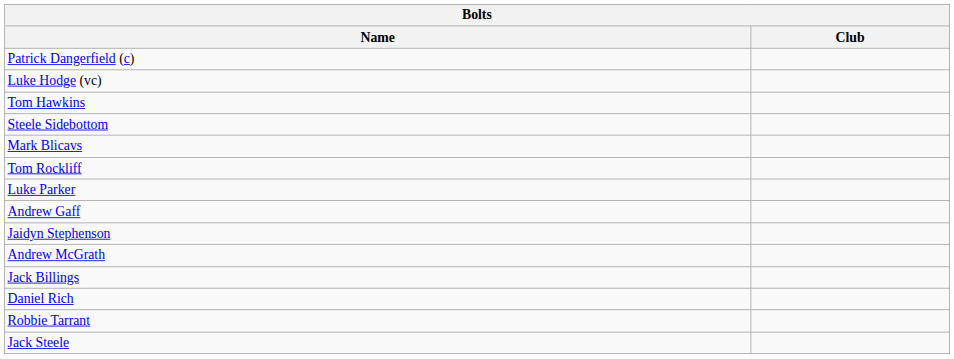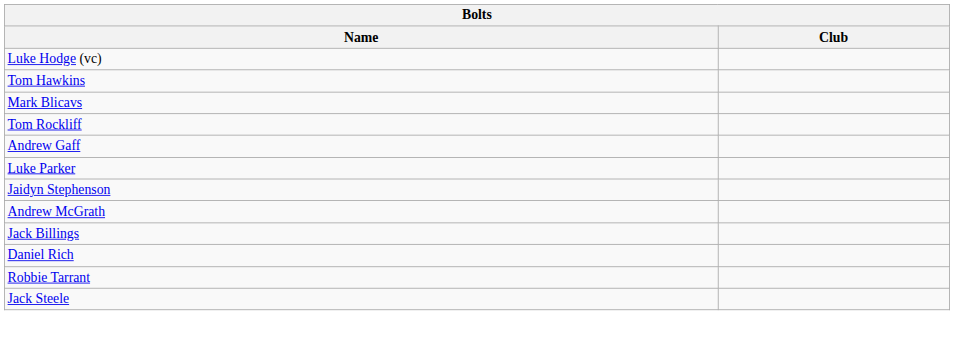 <table align="center" class="wikitable" style="width:87%;">
 <tr>
 <th colspan="2"> <strong>Bolts</strong></th>
 </tr>
 <tr>
 <th>Name</th>
 <th>Club</th>
 </tr>
 <tr>
-<td><a href='#'>Patrick Dangerfield</a> (<a href='#'>c</a>)</td>
-<td></td>
-</tr>
-<tr>
 <td><a href='#'>Luke Hodge</a> (vc)</td>
 <td></td>
 </tr>
 <tr>
 <td><a href='#'>Tom Hawkins</a></td>
-<td></td>
-</tr>
-<tr>
-<td><a href='#'>Steele Sidebottom</a></td>
 <td></td>
 </tr>
 <tr>
 <td><a href='#'>Mark Blicavs</a></td>
 <td></td>
 </tr>
 <tr>
 <td><a href='#'>Tom Rockliff</a></td>
 <td></td>
 </tr>
 <tr>
-<td><a href='#'>Luke Parker</a></td>
+<td><a href='#'>Andrew Gaff</a></td>
 <td></td>
 </tr>
 <tr>
-<td><a href='#'>Andrew Gaff</a></td>
+<td><a href='#'>Luke Parker</a></td>
 <td></td>
 </tr>
 <tr>
 <td><a href='#'>Jaidyn Stephenson</a></td>
 <td></td>
 </tr>
 <tr>
 <td><a href='#'>Andrew McGrath</a></td>
 <td></td>
 </tr>
 <tr>
 <td><a href='#'>Jack Billings</a></td>
 <td></td>
 </tr>
 <tr>
 <td><a href='#'>Daniel Rich</a></td>
 <td></td>
 </tr>
 <tr>
 <td><a href='#'>Robbie Tarrant</a></td>
 <td></td>
 </tr>
 <tr>
 <td><a href='#'>Jack Steele</a></td>
 <td></td>
 </tr>
 </table>
